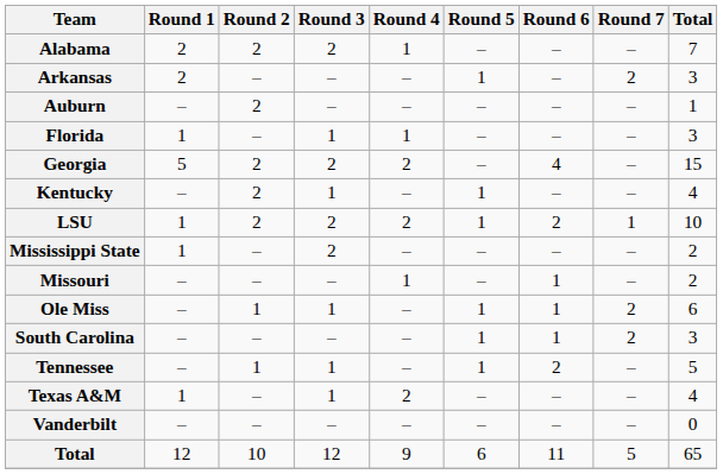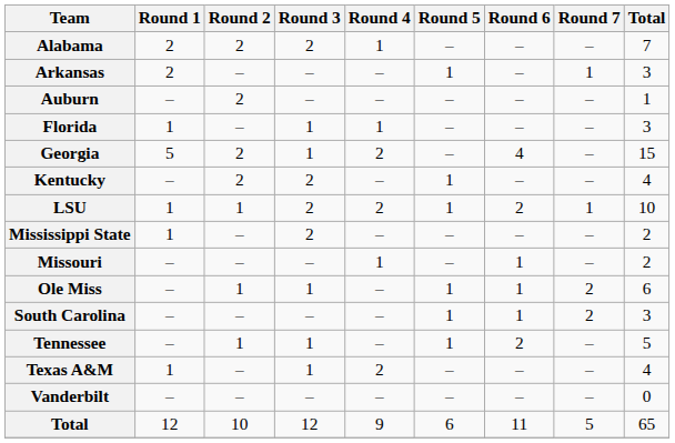 <table class="wikitable sortable" style="text-align: center;">
 <tr>
 <th>Team</th>
 <th>Round 1</th>
 <th>Round 2</th>
 <th>Round 3</th>
 <th>Round 4</th>
 <th>Round 5</th>
 <th>Round 6</th>
 <th>Round 7</th>
 <th>Total</th>
 </tr>
 <tr>
 <th style=>Alabama</th>
 <td>2</td>
 <td>2</td>
 <td>2</td>
 <td>1</td>
 <td>–</td>
 <td>–</td>
 <td>–</td>
 <td>7</td>
 </tr>
 <tr>
 <th style=>Arkansas</th>
 <td>2</td>
 <td>–</td>
 <td>–</td>
 <td>–</td>
 <td>1</td>
 <td>–</td>
-<td>2</td>
+<td>1</td>
 <td>3</td>
 </tr>
 <tr>
 <th style=>Auburn</th>
 <td>–</td>
 <td>2</td>
 <td>–</td>
 <td>–</td>
 <td>–</td>
 <td>–</td>
 <td>–</td>
 <td>1</td>
 </tr>
 <tr>
 <th style=>Florida</th>
 <td>1</td>
 <td>–</td>
 <td>1</td>
 <td>1</td>
 <td>–</td>
 <td>–</td>
 <td>–</td>
 <td>3</td>
 </tr>
 <tr>
 <th style=>Georgia</th>
 <td>5</td>
 <td>2</td>
-<td>2</td>
+<td>1</td>
 <td>2</td>
 <td>–</td>
 <td>4</td>
 <td>–</td>
 <td>15</td>
 </tr>
 <tr>
 <th style=>Kentucky</th>
 <td>–</td>
 <td>2</td>
-<td>1</td>
+<td>2</td>
 <td>–</td>
 <td>1</td>
 <td>–</td>
 <td>–</td>
 <td>4</td>
 </tr>
 <tr>
 <th style=>LSU</th>
 <td>1</td>
-<td>2</td>
+<td>1</td>
 <td>2</td>
 <td>2</td>
 <td>1</td>
 <td>2</td>
 <td>1</td>
 <td>10</td>
 </tr>
 <tr>
 <th style=>Mississippi State</th>
 <td>1</td>
 <td>–</td>
 <td>2</td>
 <td>–</td>
 <td>–</td>
 <td>–</td>
 <td>–</td>
 <td>2</td>
 </tr>
 <tr>
 <th style=>Missouri</th>
 <td>–</td>
 <td>–</td>
 <td>–</td>
 <td>1</td>
 <td>–</td>
 <td>1</td>
 <td>–</td>
 <td>2</td>
 </tr>
 <tr>
 <th style=>Ole Miss</th>
 <td>–</td>
 <td>1</td>
 <td>1</td>
 <td>–</td>
 <td>1</td>
 <td>1</td>
 <td>2</td>
 <td>6</td>
 </tr>
 <tr>
 <th style=>South Carolina</th>
 <td>–</td>
 <td>–</td>
 <td>–</td>
 <td>–</td>
 <td>1</td>
 <td>1</td>
 <td>2</td>
 <td>3</td>
 </tr>
 <tr>
 <th style=>Tennessee</th>
 <td>–</td>
 <td>1</td>
 <td>1</td>
 <td>–</td>
 <td>1</td>
 <td>2</td>
 <td>–</td>
 <td>5</td>
 </tr>
 <tr>
 <th style=>Texas A&M</th>
 <td>1</td>
 <td>–</td>
 <td>1</td>
 <td>2</td>
 <td>–</td>
 <td>–</td>
 <td>–</td>
 <td>4</td>
 </tr>
 <tr>
 <th style=>Vanderbilt</th>
 <td>–</td>
 <td>–</td>
 <td>–</td>
 <td>–</td>
 <td>–</td>
 <td>–</td>
 <td>–</td>
 <td>0</td>
 </tr>
 <tr>
 <th>Total</th>
 <td>12</td>
 <td>10</td>
 <td>12</td>
 <td>9</td>
 <td>6</td>
 <td>11</td>
 <td>5</td>
 <td>65</td>
 </tr>
 <tr>
 </tr>
 </table>
